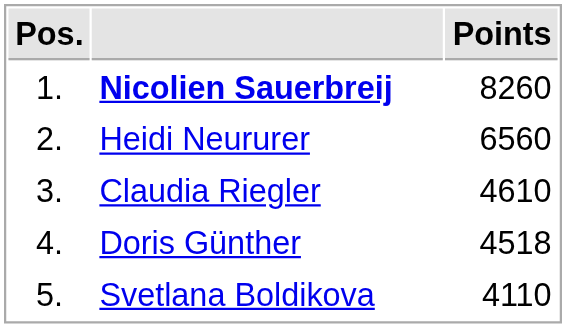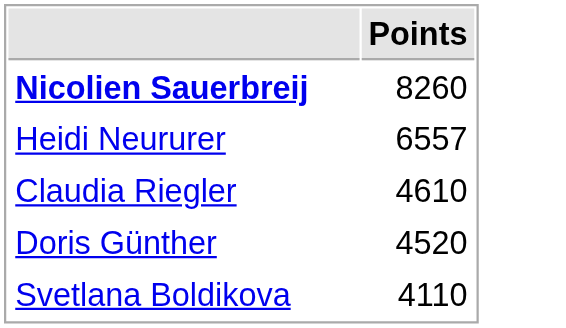 <table cellspacing="1" cellpadding="3" style="border:1px solid #AAAAAA;font-size:90%">
 <tr bgcolor="#E4E4E4">
-<th style="border-bottom:1px solid #AAAAAA" width=10>Pos.</th>
 <th style="border-bottom:1px solid #AAAAAA" width=150></th>
 <th style="border-bottom:1px solid #AAAAAA" width=20>Points</th>
 </tr>
 <tr>
-<td align="center">1.</td>
 <td> <strong><a href='#'>Nicolien Sauerbreij</a></strong></td>
 <td align="right">8260</td>
 </tr>
 <tr>
-<td align="center">2.</td>
 <td> <a href='#'>Heidi Neururer</a></td>
-<td align="right">6560</td>
+<td align="right">6557</td>
 </tr>
 <tr>
-<td align="center">3.</td>
 <td> <a href='#'>Claudia Riegler</a></td>
 <td align="right">4610</td>
 </tr>
 <tr>
-<td align="center">4.</td>
 <td> <a href='#'>Doris Günther</a></td>
-<td align="right">4518</td>
+<td align="right">4520</td>
 </tr>
 <tr>
-<td align="center">5.</td>
 <td> <a href='#'>Svetlana Boldikova</a></td>
 <td align="right">4110</td>
 </tr>
 </table>
